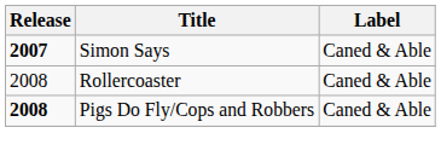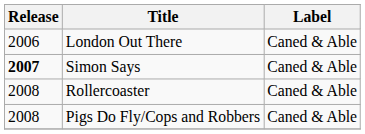 <table class="wikitable">
 <tr>
 <th>Release</th>
 <th>Title</th>
 <th>Label</th>
+</tr>
+<tr>
+<td>2006</td>
+<td>London Out There</td>
+<td>Caned & Able</td>
 </tr>
 <tr>
 <td><strong>2007</strong></td>
 <td>Simon Says</td>
 <td>Caned & Able</td>
 </tr>
 <tr>
 <td>2008</td>
 <td>Rollercoaster</td>
 <td>Caned & Able</td>
 </tr>
 <tr>
-<td><strong>2008</strong></td>
+<td>2008</td>
 <td>Pigs Do Fly/Cops and Robbers</td>
 <td>Caned & Able</td>
 </tr>
 <tr>
 </tr>
 </table>
